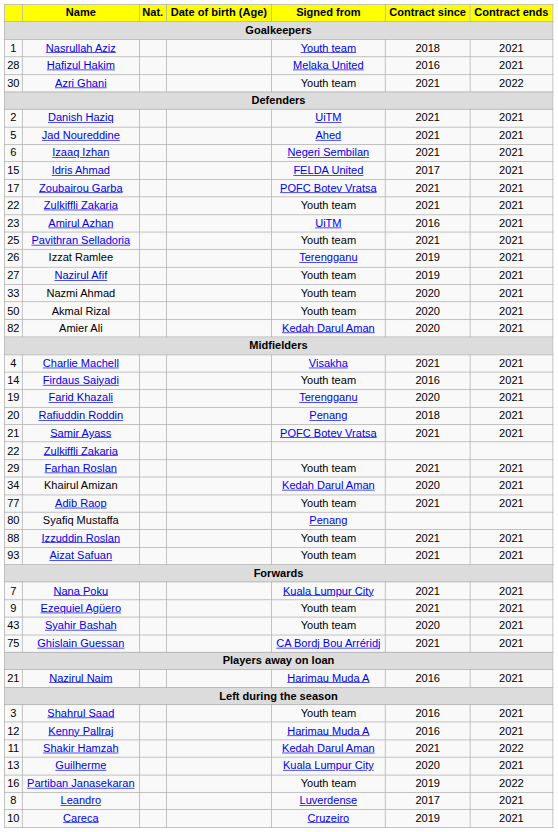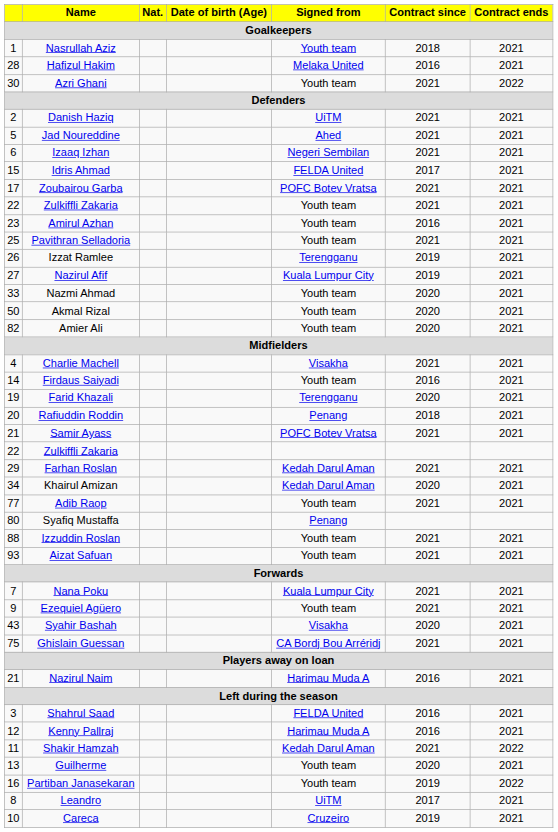 <table class="wikitable" style="text-align:center; font-size:100%; width:90%;">
 <tr>
 <th style="background:yellow; color:black; text-align:center;"></th>
 <th style="background:yellow; color:black; text-align:center;">Name</th>
 <th style="background:yellow; color:black; text-align:center;">Nat.</th>
 <th style="background:yellow; color:black; text-align:center;">Date of birth (Age)</th>
 <th style="background:yellow; color:black; text-align:center;">Signed from</th>
 <th style="background:yellow; color:black; text-align:center;">Contract since</th>
 <th style="background:yellow; color:black; text-align:center;">Contract ends</th>
 </tr>
 <tr>
 <th colspan="11"  style="background:#dcdcdc; text-align:center;">Goalkeepers</th>
 </tr>
 <tr>
 <td>1</td>
 <td><a href='#'>Nasrullah Aziz</a></td>
 <td></td>
 <td></td>
 <td><a href='#'>Youth team</a></td>
 <td>2018</td>
 <td>2021</td>
 </tr>
 <tr>
 <td>28</td>
 <td><a href='#'>Hafizul Hakim</a></td>
 <td></td>
 <td></td>
 <td><a href='#'>Melaka United</a></td>
 <td>2016</td>
 <td>2021</td>
 </tr>
 <tr>
 <td>30</td>
 <td><a href='#'>Azri Ghani</a></td>
 <td></td>
 <td></td>
 <td>Youth team</td>
 <td>2021</td>
 <td>2022</td>
 </tr>
 <tr>
 <th colspan="11"  style="background:#dcdcdc; text-align:center;">Defenders</th>
 </tr>
 <tr>
 <td>2</td>
 <td><a href='#'>Danish Haziq</a></td>
 <td></td>
 <td></td>
 <td><a href='#'>UiTM</a></td>
 <td>2021</td>
 <td>2021</td>
 </tr>
 <tr>
 <td>5</td>
 <td><a href='#'>Jad Noureddine</a></td>
 <td></td>
 <td></td>
 <td><a href='#'>Ahed</a></td>
 <td>2021</td>
 <td>2021</td>
 </tr>
 <tr>
 <td>6</td>
 <td><a href='#'>Izaaq Izhan</a></td>
 <td></td>
 <td></td>
 <td><a href='#'>Negeri Sembilan</a></td>
 <td>2021</td>
 <td>2021</td>
 </tr>
 <tr>
 <td>15</td>
 <td><a href='#'>Idris Ahmad</a></td>
 <td></td>
 <td></td>
 <td><a href='#'>FELDA United</a></td>
 <td>2017</td>
 <td>2021</td>
 </tr>
 <tr>
 <td>17</td>
 <td><a href='#'>Zoubairou Garba</a></td>
 <td></td>
 <td></td>
 <td><a href='#'>POFC Botev Vratsa</a></td>
 <td>2021</td>
 <td>2021</td>
 </tr>
 <tr>
 <td>22</td>
 <td><a href='#'>Zulkiffli Zakaria</a></td>
 <td></td>
 <td></td>
 <td>Youth team</td>
 <td>2021</td>
 <td>2021</td>
 </tr>
 <tr>
 <td>23</td>
 <td><a href='#'>Amirul Azhan</a></td>
 <td></td>
 <td></td>
-<td><a href='#'>UiTM</a></td>
+<td>Youth team</td>
 <td>2016</td>
 <td>2021</td>
 </tr>
 <tr>
 <td>25</td>
 <td><a href='#'>Pavithran Selladoria</a></td>
 <td></td>
 <td></td>
 <td>Youth team</td>
 <td>2021</td>
 <td>2021</td>
 </tr>
 <tr>
 <td>26</td>
 <td>Izzat Ramlee</td>
 <td></td>
 <td></td>
 <td><a href='#'>Terengganu</a></td>
 <td>2019</td>
 <td>2021</td>
 </tr>
 <tr>
 <td>27</td>
 <td><a href='#'>Nazirul Afif</a></td>
 <td></td>
 <td></td>
-<td>Youth team</td>
+<td><a href='#'>Kuala Lumpur City</a></td>
 <td>2019</td>
 <td>2021</td>
 </tr>
 <tr>
 <td>33</td>
 <td>Nazmi Ahmad</td>
 <td></td>
 <td></td>
 <td>Youth team</td>
 <td>2020</td>
 <td>2021</td>
 </tr>
 <tr>
 <td>50</td>
 <td>Akmal Rizal</td>
 <td></td>
 <td></td>
 <td>Youth team</td>
 <td>2020</td>
 <td>2021</td>
 </tr>
 <tr>
 <td>82</td>
 <td>Amier Ali</td>
 <td></td>
 <td></td>
-<td><a href='#'>Kedah Darul Aman</a></td>
+<td>Youth team</td>
 <td>2020</td>
 <td>2021</td>
 </tr>
 <tr>
 <th colspan="11"  style="background:#dcdcdc; text-align:center;">Midfielders</th>
 </tr>
 <tr>
 <td>4</td>
 <td><a href='#'>Charlie Machell</a></td>
 <td></td>
 <td></td>
 <td><a href='#'>Visakha</a></td>
 <td>2021</td>
 <td>2021</td>
 </tr>
 <tr>
 <td>14</td>
 <td><a href='#'>Firdaus Saiyadi</a></td>
 <td></td>
 <td></td>
 <td>Youth team</td>
 <td>2016</td>
 <td>2021</td>
 </tr>
 <tr>
 <td>19</td>
 <td><a href='#'>Farid Khazali</a></td>
 <td></td>
 <td></td>
 <td><a href='#'>Terengganu</a></td>
 <td>2020</td>
 <td>2021</td>
 </tr>
 <tr>
 <td>20</td>
 <td><a href='#'>Rafiuddin Roddin</a></td>
 <td></td>
 <td></td>
 <td><a href='#'>Penang</a></td>
 <td>2018</td>
 <td>2021</td>
 </tr>
 <tr>
 <td>21</td>
 <td><a href='#'>Samir Ayass</a></td>
 <td></td>
 <td></td>
 <td><a href='#'>POFC Botev Vratsa</a></td>
 <td>2021</td>
 <td>2021</td>
 </tr>
 <tr>
 <td>22</td>
 <td><a href='#'>Zulkiffli Zakaria</a></td>
 <td></td>
 <td></td>
 <td></td>
 <td></td>
 <td></td>
 </tr>
 <tr>
 <td>29</td>
 <td><a href='#'>Farhan Roslan</a></td>
 <td></td>
 <td></td>
-<td>Youth team</td>
+<td><a href='#'>Kedah Darul Aman</a></td>
 <td>2021</td>
 <td>2021</td>
 </tr>
 <tr>
 <td>34</td>
 <td>Khairul Amizan</td>
 <td></td>
 <td></td>
 <td><a href='#'>Kedah Darul Aman</a></td>
 <td>2020</td>
 <td>2021</td>
 </tr>
 <tr>
 <td>77</td>
 <td><a href='#'>Adib Raop</a></td>
 <td></td>
 <td></td>
 <td>Youth team</td>
 <td>2021</td>
 <td>2021</td>
 </tr>
 <tr>
 <td>80</td>
 <td>Syafiq Mustaffa</td>
 <td></td>
 <td></td>
 <td><a href='#'>Penang</a></td>
 <td></td>
 <td></td>
 </tr>
 <tr>
 <td>88</td>
 <td><a href='#'>Izzuddin Roslan</a></td>
 <td></td>
 <td></td>
 <td>Youth team</td>
 <td>2021</td>
 <td>2021</td>
 </tr>
 <tr>
 <td>93</td>
 <td><a href='#'>Aizat Safuan</a></td>
 <td></td>
 <td></td>
 <td>Youth team</td>
 <td>2021</td>
 <td>2021</td>
 </tr>
 <tr>
 <th colspan="11"  style="background:#dcdcdc; text-align:center;">Forwards</th>
 </tr>
 <tr>
 <td>7</td>
 <td><a href='#'>Nana Poku</a></td>
 <td></td>
 <td></td>
 <td><a href='#'>Kuala Lumpur City</a></td>
 <td>2021</td>
 <td>2021</td>
 </tr>
 <tr>
 <td>9</td>
 <td><a href='#'>Ezequiel Agüero</a></td>
 <td></td>
 <td></td>
 <td>Youth team</td>
 <td>2021</td>
 <td>2021</td>
 </tr>
 <tr>
 <td>43</td>
 <td><a href='#'>Syahir Bashah</a></td>
 <td></td>
 <td></td>
-<td>Youth team</td>
+<td><a href='#'>Visakha</a></td>
 <td>2020</td>
 <td>2021</td>
 </tr>
 <tr>
 <td>75</td>
 <td><a href='#'>Ghislain Guessan</a></td>
 <td></td>
 <td></td>
 <td><a href='#'>CA Bordj Bou Arréridj</a></td>
 <td>2021</td>
 <td>2021</td>
 </tr>
 <tr>
 <th colspan="11"  style="background:#dcdcdc; text-align:center;">Players away on loan</th>
 </tr>
 <tr>
 <td>21</td>
 <td><a href='#'>Nazirul Naim</a></td>
 <td></td>
 <td></td>
 <td><a href='#'>Harimau Muda A</a></td>
 <td>2016</td>
 <td>2021</td>
 </tr>
 <tr>
 <th colspan="11"  style="background:#dcdcdc; text-align:center;">Left during the season</th>
 </tr>
 <tr>
 <td>3</td>
 <td><a href='#'>Shahrul Saad</a></td>
 <td></td>
 <td></td>
-<td>Youth team</td>
+<td><a href='#'>FELDA United</a></td>
 <td>2016</td>
 <td>2021</td>
 </tr>
 <tr>
 <td>12</td>
 <td><a href='#'>Kenny Pallraj</a></td>
 <td></td>
 <td></td>
 <td><a href='#'>Harimau Muda A</a></td>
 <td>2016</td>
 <td>2021</td>
 </tr>
 <tr>
 <td>11</td>
 <td><a href='#'>Shakir Hamzah</a></td>
 <td></td>
 <td></td>
 <td><a href='#'>Kedah Darul Aman</a></td>
 <td>2021</td>
 <td>2022</td>
 </tr>
 <tr>
 <td>13</td>
 <td><a href='#'>Guilherme</a></td>
 <td></td>
 <td></td>
-<td><a href='#'>Kuala Lumpur City</a></td>
+<td>Youth team</td>
 <td>2020</td>
 <td>2021</td>
 </tr>
 <tr>
 <td>16</td>
 <td><a href='#'>Partiban Janasekaran</a></td>
 <td></td>
 <td></td>
 <td>Youth team</td>
 <td>2019</td>
 <td>2022</td>
 </tr>
 <tr>
 <td>8</td>
 <td><a href='#'>Leandro</a></td>
 <td></td>
 <td></td>
-<td><a href='#'>Luverdense</a></td>
+<td><a href='#'>UiTM</a></td>
 <td>2017</td>
 <td>2021</td>
 </tr>
 <tr>
 <td>10</td>
 <td><a href='#'>Careca</a></td>
 <td></td>
 <td></td>
 <td><a href='#'>Cruzeiro</a></td>
 <td>2019</td>
 <td>2021</td>
 </tr>
 </table>
